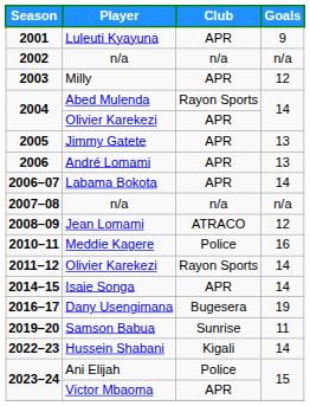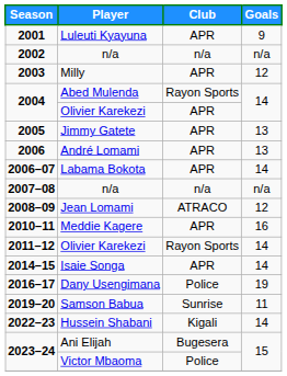 <table class="wikitable" style="text-align:center;">
 <tr>
 <th style="background:dodgerblue; color:white; border:2px solid green;">Season</th>
 <th style="background:dodgerblue; color:white; border:2px solid green;">Player</th>
 <th style="background:dodgerblue; color:white; border:2px solid green;">Club</th>
 <th style="background:dodgerblue; color:white; border:2px solid green;">Goals</th>
 </tr>
 <tr>
 <td><strong>2001</strong></td>
 <td align=left> <a href='#'>Luleuti Kyayuna</a></td>
 <td>APR</td>
 <td>9</td>
 </tr>
 <tr>
 <td><strong>2002</strong></td>
 <td>n/a</td>
 <td>n/a</td>
 <td>n/a</td>
 </tr>
 <tr>
 <td><strong>2003</strong></td>
 <td align=left> Milly</td>
 <td>APR</td>
 <td>12</td>
 </tr>
 <tr>
 <td rowspan=2><strong>2004</strong></td>
 <td align=left> <a href='#'>Abed Mulenda</a></td>
 <td>Rayon Sports</td>
 <td rowspan=2>14</td>
 </tr>
 <tr>
 <td align=left> <a href='#'>Olivier Karekezi</a></td>
 <td>APR</td>
 </tr>
 <tr>
 <td><strong>2005</strong></td>
 <td align=left> <a href='#'>Jimmy Gatete</a></td>
 <td>APR</td>
 <td>13</td>
 </tr>
 <tr>
 <td><strong>2006</strong></td>
 <td align=left> <a href='#'>André Lomami</a></td>
 <td>APR</td>
 <td>13</td>
 </tr>
 <tr>
 <td><strong>2006–07</strong></td>
 <td align=left> <a href='#'>Labama Bokota</a></td>
 <td>APR</td>
 <td>14</td>
 </tr>
 <tr>
 <td><strong>2007–08</strong></td>
 <td>n/a</td>
 <td>n/a</td>
 <td>n/a</td>
 </tr>
 <tr>
 <td><strong>2008–09</strong></td>
 <td align=left> <a href='#'>Jean Lomami</a></td>
 <td>ATRACO</td>
 <td>12</td>
 </tr>
 <tr>
 <td><strong>2010–11</strong></td>
 <td align=left> <a href='#'>Meddie Kagere</a></td>
-<td>Police</td>
+<td>APR</td>
 <td>16</td>
 </tr>
 <tr>
 <td><strong>2011–12</strong></td>
 <td align=left> <a href='#'>Olivier Karekezi</a></td>
 <td>Rayon Sports</td>
 <td>14</td>
 </tr>
 <tr>
 <td><strong>2014–15</strong></td>
 <td align=left> <a href='#'>Isaie Songa</a></td>
 <td>APR</td>
 <td>14</td>
 </tr>
 <tr>
 <td><strong>2016–17</strong></td>
 <td align=left> <a href='#'>Dany Usengimana</a></td>
-<td>Bugesera</td>
+<td>Police</td>
 <td>19</td>
 </tr>
 <tr>
 <td><strong>2019–20</strong></td>
 <td align=left> <a href='#'>Samson Babua</a></td>
 <td>Sunrise</td>
 <td>11</td>
 </tr>
 <tr>
 <td><strong>2022–23</strong></td>
 <td align=left> <a href='#'>Hussein Shabani</a></td>
 <td>Kigali</td>
 <td>14</td>
 </tr>
 <tr>
 <td rowspan=2><strong>2023–24</strong></td>
 <td align=left> Ani Elijah</td>
-<td>Police</td>
+<td>Bugesera</td>
 <td rowspan=2>15</td>
 </tr>
 <tr>
 <td align=left> <a href='#'>Victor Mbaoma</a></td>
-<td>APR</td>
+<td>Police</td>
 </tr>
 <tr>
 </tr>
 </table>
